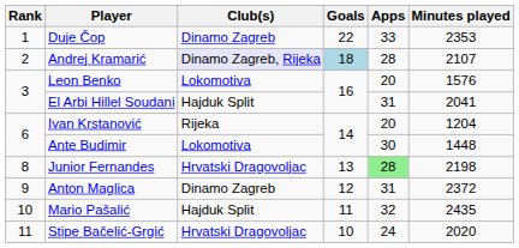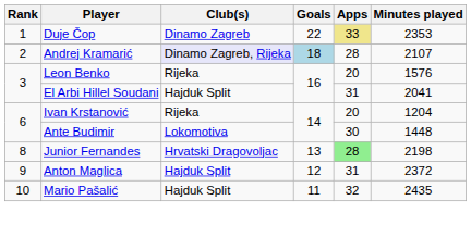 <table class="wikitable" style="text-align:center">
 <tr>
 <th>Rank</th>
 <th>Player</th>
 <th>Club(s)</th>
 <th>Goals</th>
 <th>Apps</th>
 <th>Minutes played</th>
 </tr>
 <tr>
 <td>1</td>
 <td align="left"> <a href='#'>Duje Čop</a></td>
 <td align="left"><a href='#'>Dinamo Zagreb</a></td>
 <td>22</td>
-<td>33</td>
+<td style="background: khaki;">33</td>
 <td>2353</td>
 </tr>
 <tr>
 <td>2</td>
 <td align="left"> <a href='#'>Andrej Kramarić</a></td>
 <td align="left" style="background: lavender;">Dinamo Zagreb, <a href='#'>Rijeka</a></td>
 <td style="background: lightblue;">18</td>
 <td>28</td>
 <td>2107</td>
 </tr>
 <tr>
 <td rowspan=2>3</td>
 <td align="left"> <a href='#'>Leon Benko</a></td>
-<td align="left"><a href='#'>Lokomotiva</a></td>
+<td align="left">Rijeka</td>
 <td rowspan=2>16</td>
 <td>20</td>
 <td>1576</td>
 </tr>
 <tr>
 <td align="left"> <a href='#'>El Arbi Hillel Soudani</a></td>
 <td align="left">Hajduk Split</td>
 <td>31</td>
 <td>2041</td>
 </tr>
 <tr>
 <td rowspan=2>6</td>
 <td align="left"> <a href='#'>Ivan Krstanović</a></td>
 <td align="left">Rijeka</td>
 <td rowspan=2>14</td>
 <td>20</td>
 <td>1204</td>
 </tr>
 <tr>
 <td align="left"> <a href='#'>Ante Budimir</a></td>
 <td align="left"><a href='#'>Lokomotiva</a></td>
 <td>30</td>
 <td>1448</td>
 </tr>
 <tr>
 <td>8</td>
 <td align="left"> <a href='#'>Junior Fernandes</a></td>
 <td align="left"><a href='#'>Hrvatski Dragovoljac</a></td>
 <td>13</td>
 <td style="background: lightgreen;">28</td>
 <td>2198</td>
 </tr>
 <tr>
 <td>9</td>
 <td align="left"> <a href='#'>Anton Maglica</a></td>
-<td align="left">Dinamo Zagreb</td>
+<td align="left"><a href='#'>Hajduk Split</a></td>
 <td>12</td>
 <td>31</td>
 <td>2372</td>
 </tr>
 <tr>
 <td>10</td>
 <td align="left"> <a href='#'>Mario Pašalić</a></td>
 <td align="left">Hajduk Split</td>
 <td>11</td>
 <td>32</td>
 <td>2435</td>
 </tr>
-<tr>
-<td>11</td>
-<td align="left"> <a href='#'>Stipe Bačelić-Grgić</a></td>
-<td align="left"><a href='#'>Hrvatski Dragovoljac</a></td>
-<td>10</td>
-<td>24</td>
-<td>2020</td>
-</tr>
 </table>
